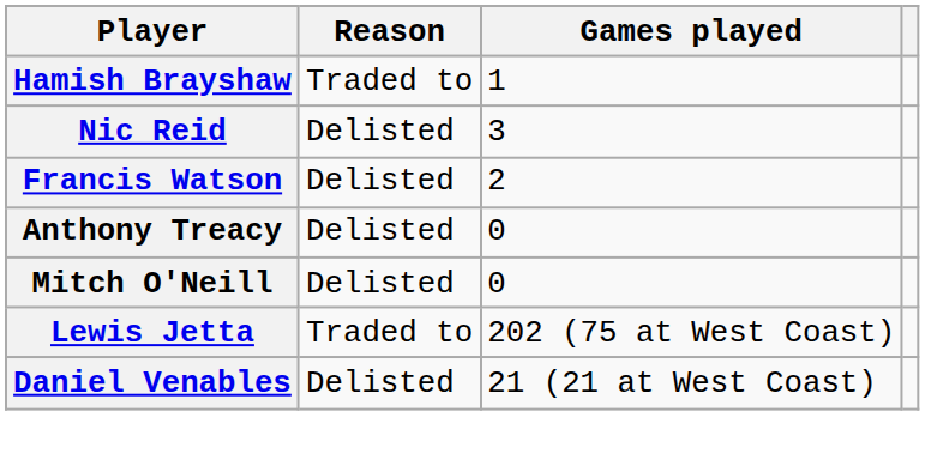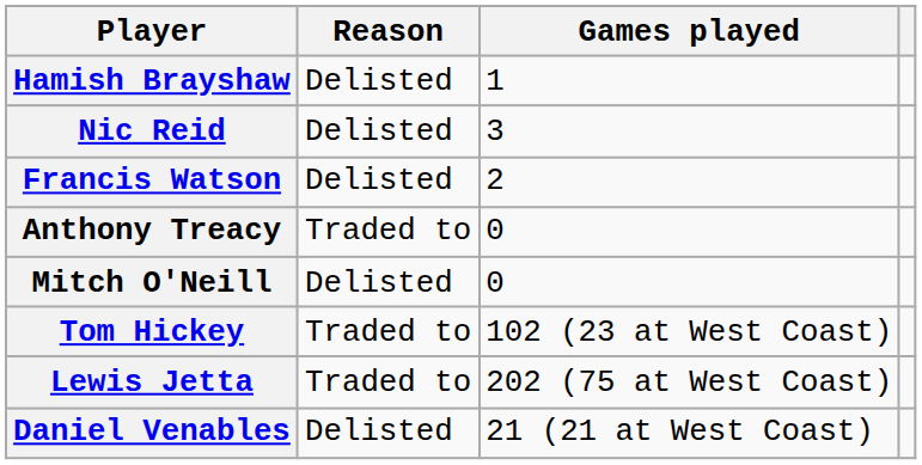 <table class="wikitable plainrowheaders">
 <tr>
 <th scope="col">Player</th>
 <th scope="col">Reason</th>
 <th scope="col">Games played</th>
 <th scope="col"></th>
 </tr>
 <tr>
 <th scope="row"><a href='#'>Hamish Brayshaw</a></th>
-<td>Traded to </td>
+<td>Delisted</td>
 <td>1</td>
 <td></td>
 </tr>
 <tr>
 <th scope="row"><a href='#'>Nic Reid</a></th>
 <td>Delisted</td>
 <td>3</td>
 <td></td>
 </tr>
 <tr>
 <th scope="row"><a href='#'>Francis Watson</a></th>
 <td>Delisted</td>
 <td>2</td>
 <td></td>
 </tr>
 <tr>
 <th scope="row">Anthony Treacy</th>
-<td>Delisted</td>
+<td>Traded to </td>
 <td>0</td>
 <td></td>
 </tr>
 <tr>
 <th scope="row">Mitch O'Neill</th>
 <td>Delisted</td>
 <td>0</td>
+<td></td>
+</tr>
+<tr>
+<th scope="row"><a href='#'>Tom Hickey</a></th>
+<td>Traded to </td>
+<td>102 (23 at West Coast)</td>
 <td></td>
 </tr>
 <tr>
 <th scope="row"><a href='#'>Lewis Jetta</a></th>
 <td>Traded to </td>
 <td>202 (75 at West Coast)</td>
 <td></td>
 </tr>
 <tr>
 <th scope="row"><a href='#'>Daniel Venables</a></th>
 <td>Delisted</td>
 <td>21 (21 at West Coast)</td>
 <td></td>
 </tr>
 </table>
